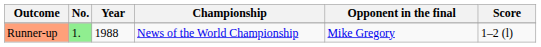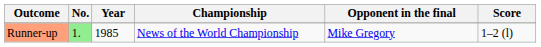 <table class="sortable wikitable">
 <tr>
 <th style="width:80px;">Outcome</th>
 <th style="width:20px;">No.</th>
 <th style="width:50px;">Year</th>
 <th style="width:250px;">Championship</th>
 <th style="width:200px;">Opponent in the final</th>
 <th style="width:70px;">Score</th>
 </tr>
 <tr>
 </tr>
 <tr>
 <td style="background:#ffa07a;">Runner-up</td>
 <td style="background: lightgreen;">1.</td>
-<td>1988</td>
+<td>1985</td>
 <td><a href='#'>News of the World Championship</a></td>
 <td> <a href='#'>Mike Gregory</a></td>
 <td>1–2 (l)</td>
 </tr>
 </table>
